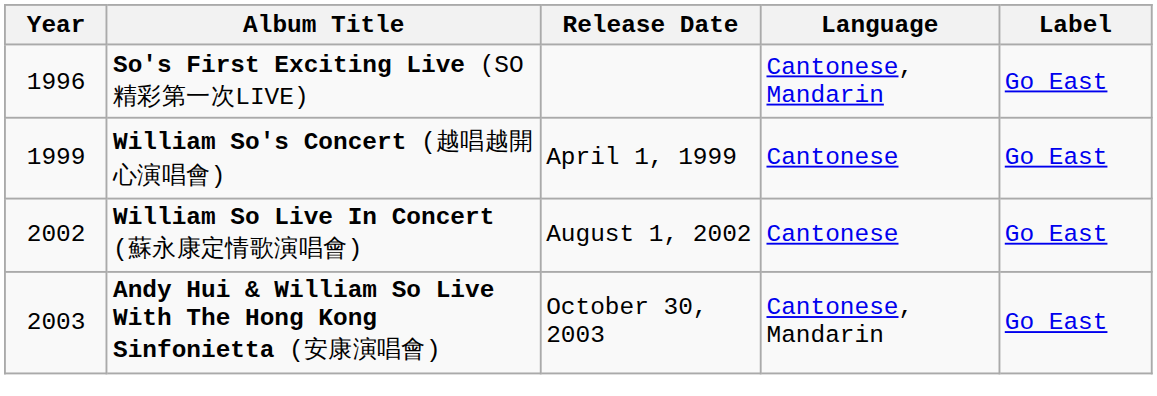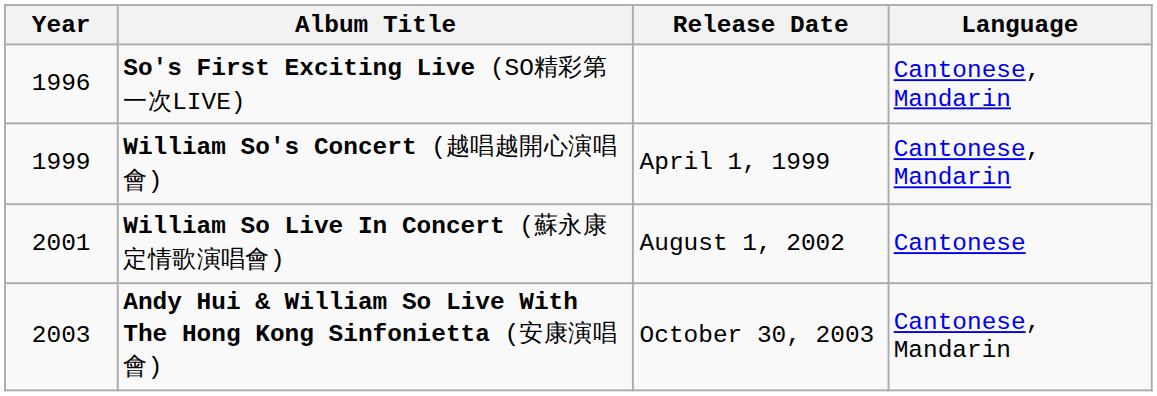 <table class="wikitable">
 <tr>
 <th width=60>Year</th>
 <th width="320">Album Title</th>
 <th width="150">Release Date</th>
 <th width="150">Language</th>
-<th width="100">Label</th>
 </tr>
 <tr>
 <td align="center">1996</td>
 <td><strong>So's First Exciting Live</strong> (SO精彩第一次LIVE)</td>
 <td></td>
 <td><a href='#'>Cantonese</a>, <a href='#'>Mandarin</a></td>
-<td><a href='#'>Go East</a></td>
 </tr>
 <tr>
 <td align="center">1999</td>
 <td><strong>William So's Concert</strong> (越唱越開心演唱會)</td>
 <td>April 1, 1999</td>
-<td><a href='#'>Cantonese</a></td>
-<td><a href='#'>Go East</a></td>
+<td><a href='#'>Cantonese</a>, <a href='#'>Mandarin</a></td>
 </tr>
 <tr>
-<td align="center">2002</td>
+<td align="center">2001</td>
 <td><strong>William So Live In Concert</strong> (蘇永康定情歌演唱會)</td>
 <td>August 1, 2002</td>
 <td><a href='#'>Cantonese</a></td>
-<td><a href='#'>Go East</a></td>
 </tr>
 <tr>
 <td align="center">2003</td>
 <td><strong>Andy Hui & William So Live With The Hong Kong Sinfonietta</strong> (安康演唱會)</td>
 <td>October 30, 2003</td>
 <td><a href='#'>Cantonese</a>, Mandarin</td>
-<td><a href='#'>Go East</a></td>
 </tr>
 </table>
